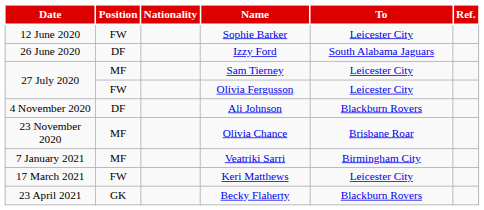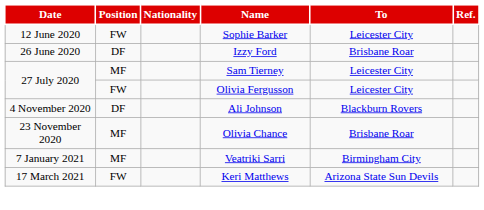 <table class="wikitable" style="text-align:center; font-size:90%; ">
 <tr>
 <th style="background:#DD0000;color:#FFFFFF;border:2px solid #FFFFFF; width:120px;">Date</th>
 <th style="background:#DD0000;color:#FFFFFF;border:2px solid #FFFFFF; width:50px;">Position</th>
 <th style="background:#DD0000;color:#FFFFFF;border:2px solid #FFFFFF; width:50px;">Nationality</th>
 <th style="background:#DD0000;color:#FFFFFF;border:2px solid #FFFFFF; width:150px;">Name</th>
 <th style="background:#DD0000;color:#FFFFFF;border:2px solid #FFFFFF; width:200px;">To</th>
 <th style="background:#DD0000;color:#FFFFFF;border:2px solid #FFFFFF; width:25px;">Ref.</th>
 </tr>
 <tr>
 <td>12 June 2020</td>
 <td>FW</td>
 <td></td>
 <td><a href='#'>Sophie Barker</a></td>
 <td> <a href='#'>Leicester City</a></td>
 <td></td>
 </tr>
 <tr>
 <td>26 June 2020</td>
 <td>DF</td>
 <td></td>
 <td><a href='#'>Izzy Ford</a></td>
-<td> <a href='#'>South Alabama Jaguars</a></td>
+<td> <a href='#'>Brisbane Roar</a></td>
 <td></td>
 </tr>
 <tr>
 <td rowspan="2">27 July 2020</td>
 <td>MF</td>
 <td></td>
 <td><a href='#'>Sam Tierney</a></td>
 <td> <a href='#'>Leicester City</a></td>
 <td></td>
 </tr>
 <tr>
 <td>FW</td>
 <td></td>
 <td><a href='#'>Olivia Fergusson</a></td>
 <td> <a href='#'>Leicester City</a></td>
 <td></td>
 </tr>
 <tr>
 <td>4 November 2020</td>
 <td>DF</td>
 <td></td>
 <td><a href='#'>Ali Johnson</a></td>
 <td> <a href='#'>Blackburn Rovers</a></td>
 <td></td>
 </tr>
 <tr>
 <td>23 November 2020</td>
 <td>MF</td>
 <td></td>
 <td><a href='#'>Olivia Chance</a></td>
 <td> <a href='#'>Brisbane Roar</a></td>
 <td></td>
 </tr>
 <tr>
 <td>7 January 2021</td>
 <td>MF</td>
 <td></td>
 <td><a href='#'>Veatriki Sarri</a></td>
 <td> <a href='#'>Birmingham City</a></td>
 <td></td>
 </tr>
 <tr>
 <td>17 March 2021</td>
 <td>FW</td>
 <td></td>
 <td><a href='#'>Keri Matthews</a></td>
-<td> <a href='#'>Leicester City</a></td>
-<td></td>
-</tr>
-<tr>
-<td>23 April 2021</td>
-<td>GK</td>
-<td></td>
-<td><a href='#'>Becky Flaherty</a></td>
-<td> <a href='#'>Blackburn Rovers</a></td>
+<td> <a href='#'>Arizona State Sun Devils</a></td>
 <td></td>
 </tr>
 </table>
